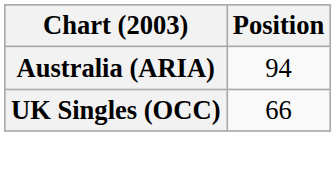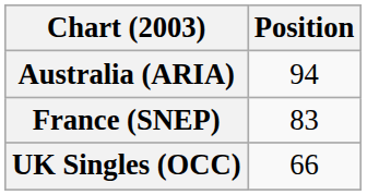 <table class="wikitable sortable plainrowheaders" style="text-align:center">
 <tr>
 <th scope="col">Chart (2003)</th>
 <th scope="col">Position</th>
 </tr>
 <tr>
 <th scope="row">Australia (ARIA)</th>
 <td align="center">94</td>
 </tr>
 <tr>
+<th scope="row">France (SNEP)</th>
+<td align="center">83</td>
+</tr>
+<tr>
 <th scope="row">UK Singles (OCC)</th>
 <td align="center">66</td>
 </tr>
 </table>
